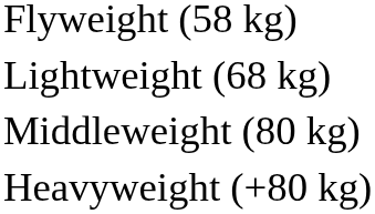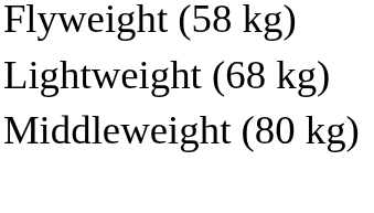 <table>
 <tr>
 <td>Flyweight (58 kg)<br></td>
 <td></td>
 <td></td>
 <td></td>
 </tr>
 <tr>
 <td>Lightweight (68 kg)<br></td>
 <td></td>
 <td></td>
 <td></td>
 </tr>
 <tr>
 <td>Middleweight (80 kg)<br></td>
 <td></td>
 <td></td>
 <td></td>
 </tr>
-<tr>
-<td>Heavyweight (+80 kg)<br></td>
-<td></td>
-<td></td>
-<td></td>
-</tr>
 </table>
